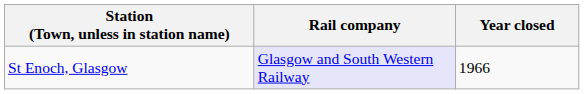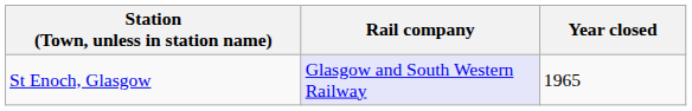 <table class="wikitable sortable">
 <tr>
 <th style="width:250px">Station<br>(Town, unless in station name)</th>
 <th style="width:200px">Rail company</th>
 <th style="width:120px">Year closed</th>
 </tr>
 <tr>
 <td><a href='#'>St Enoch, Glasgow</a></td>
 <td style="background: lavender;"><a href='#'>Glasgow and South Western Railway</a></td>
-<td>1966</td>
+<td>1965</td>
 </tr>
 </table>
